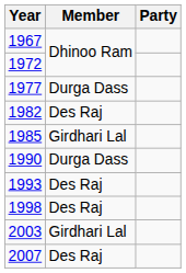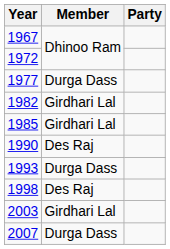 <table class="wikitable sortable">
 <tr>
 <th>Year</th>
 <th>Member</th>
 <th colspan="2">Party</th>
 </tr>
 <tr>
 <td><a href='#'>1967</a></td>
 <td rowspan=2>Dhinoo Ram</td>
 <td></td>
 </tr>
 <tr>
 <td><a href='#'>1972</a></td>
 </tr>
 <tr>
 <td><a href='#'>1977</a></td>
 <td>Durga Dass</td>
 <td></td>
 </tr>
 <tr>
 <td><a href='#'>1982</a></td>
-<td>Des Raj</td>
+<td>Girdhari Lal</td>
 <td></td>
 </tr>
 <tr>
 <td><a href='#'>1985</a></td>
 <td>Girdhari Lal</td>
 <td></td>
 </tr>
 <tr>
 <td><a href='#'>1990</a></td>
-<td>Durga Dass</td>
+<td>Des Raj</td>
 <td></td>
 </tr>
 <tr>
 <td><a href='#'>1993</a></td>
-<td>Des Raj</td>
+<td>Durga Dass</td>
 <td></td>
 </tr>
 <tr>
 <td><a href='#'>1998</a></td>
 <td>Des Raj</td>
 <td></td>
 </tr>
 <tr>
 <td><a href='#'>2003</a></td>
 <td>Girdhari Lal</td>
 <td></td>
 </tr>
 <tr>
 <td><a href='#'>2007</a></td>
-<td>Des Raj</td>
+<td>Durga Dass</td>
 <td></td>
 </tr>
 </table>
